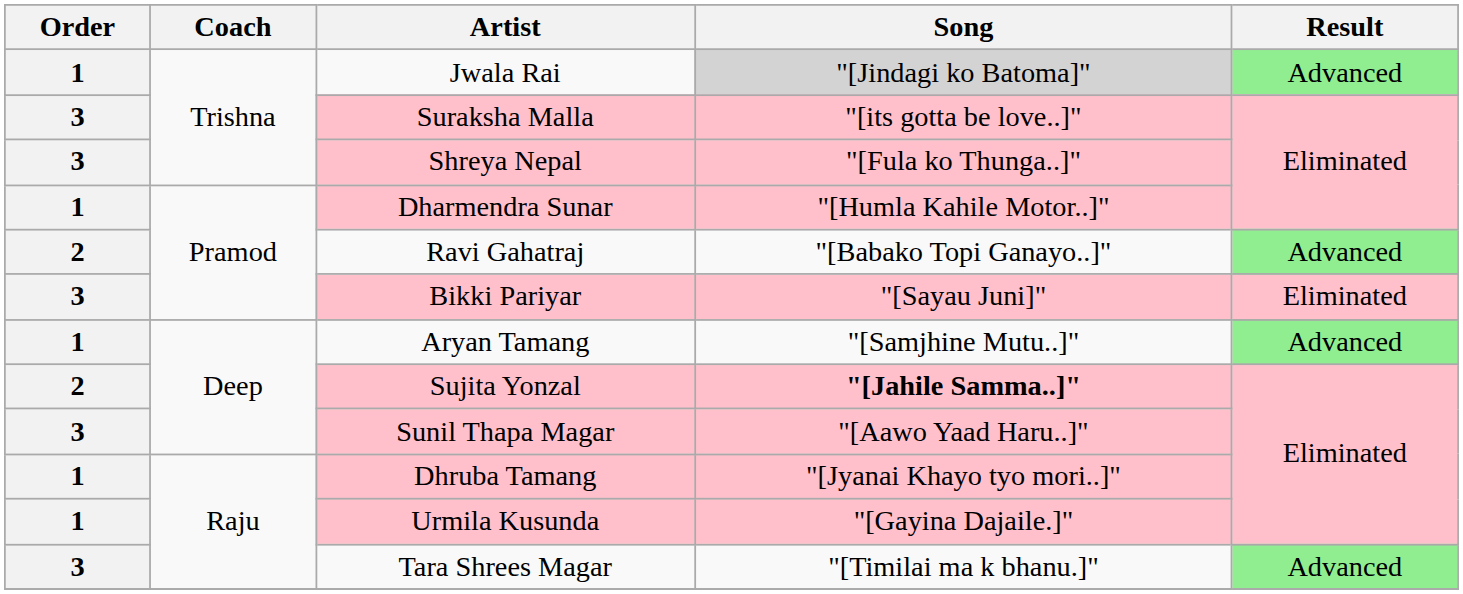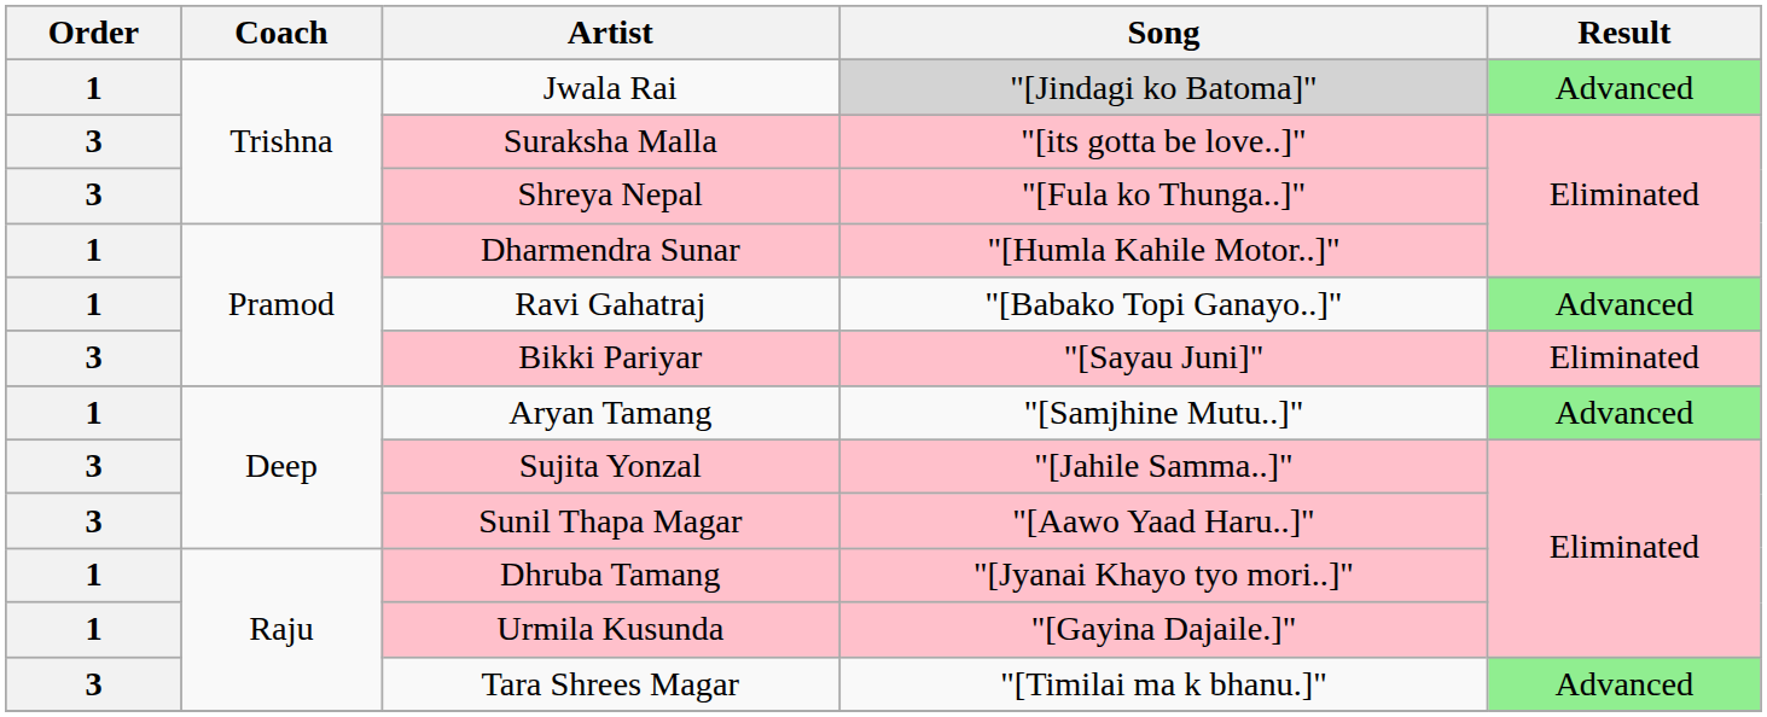 <table class="wikitable" style="text-align: center; width:65%;">
 <tr>
 <th>Order</th>
 <th>Coach</th>
 <th>Artist</th>
 <th>Song</th>
 <th>Result</th>
 </tr>
 <tr>
 <th>1</th>
 <td rowspan=3>Trishna</td>
 <td>Jwala Rai</td>
 <td style="background: lightgrey;">"[Jindagi ko Batoma]"</td>
 <td style="background:lightgreen;">Advanced</td>
 </tr>
 <tr>
 <th>3</th>
 <td style="background:pink;">Suraksha Malla</td>
 <td style="background:pink;">"[its gotta be love..]"</td>
 <td rowspan="3" style="background:pink;">Eliminated</td>
 </tr>
 <tr>
 <th>3</th>
 <td style="background:pink;">Shreya Nepal</td>
 <td style="background:pink;">"[Fula ko Thunga..]"</td>
 </tr>
 <tr>
 <th>1</th>
 <td rowspan=3>Pramod</td>
 <td style="background:pink;">Dharmendra Sunar</td>
 <td style="background:pink;">"[Humla Kahile Motor..]"</td>
 </tr>
 <tr>
-<th>2</th>
+<th>1</th>
 <td>Ravi Gahatraj</td>
 <td>"[Babako Topi Ganayo..]"</td>
 <td style="background:lightgreen;">Advanced</td>
 </tr>
 <tr>
 <th>3</th>
 <td style="background:pink;">Bikki Pariyar</td>
 <td style="background:pink;">"[Sayau Juni]"</td>
 <td style="background:pink;">Eliminated</td>
 </tr>
 <tr>
 <th>1</th>
 <td rowspan=3>Deep</td>
 <td>Aryan Tamang</td>
 <td>"[Samjhine Mutu..]"</td>
 <td style="background:lightgreen;">Advanced</td>
 </tr>
 <tr>
-<th>2</th>
+<th>3</th>
 <td style="background:pink;">Sujita Yonzal</td>
-<td style="background:pink;"><strong>"[Jahile Samma..]"</strong></td>
+<td style="background:pink;">"[Jahile Samma..]"</td>
 <td rowspan="4" style="background:pink;">Eliminated</td>
 </tr>
 <tr>
 <th>3</th>
 <td style="background:pink;">Sunil Thapa Magar</td>
 <td style="background:pink;">"[Aawo Yaad Haru..]"</td>
 </tr>
 <tr>
 <th>1</th>
 <td rowspan=3>Raju</td>
 <td style="background:pink;">Dhruba Tamang</td>
 <td style="background:pink;">"[Jyanai Khayo tyo mori..]"</td>
 </tr>
 <tr>
 <th>1</th>
 <td style="background:pink;">Urmila Kusunda</td>
 <td style="background:pink;">"[Gayina Dajaile.]"</td>
 </tr>
 <tr>
 <th>3</th>
 <td>Tara Shrees Magar</td>
 <td>"[Timilai ma k bhanu.]"</td>
 <td style="background:lightgreen;">Advanced</td>
 </tr>
 <tr>
 </tr>
 </table>
